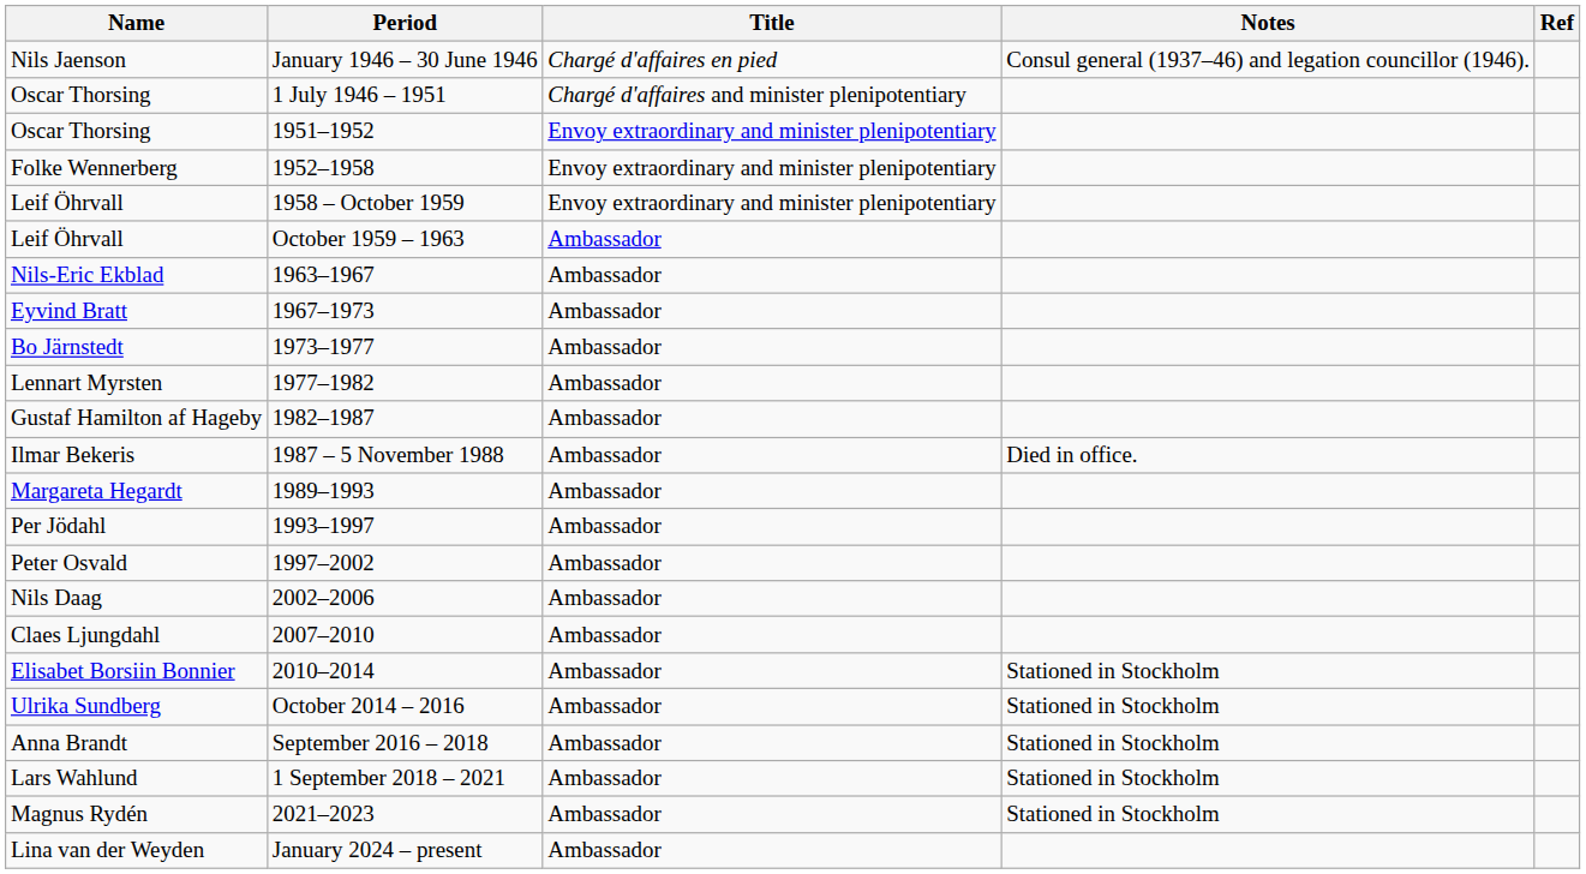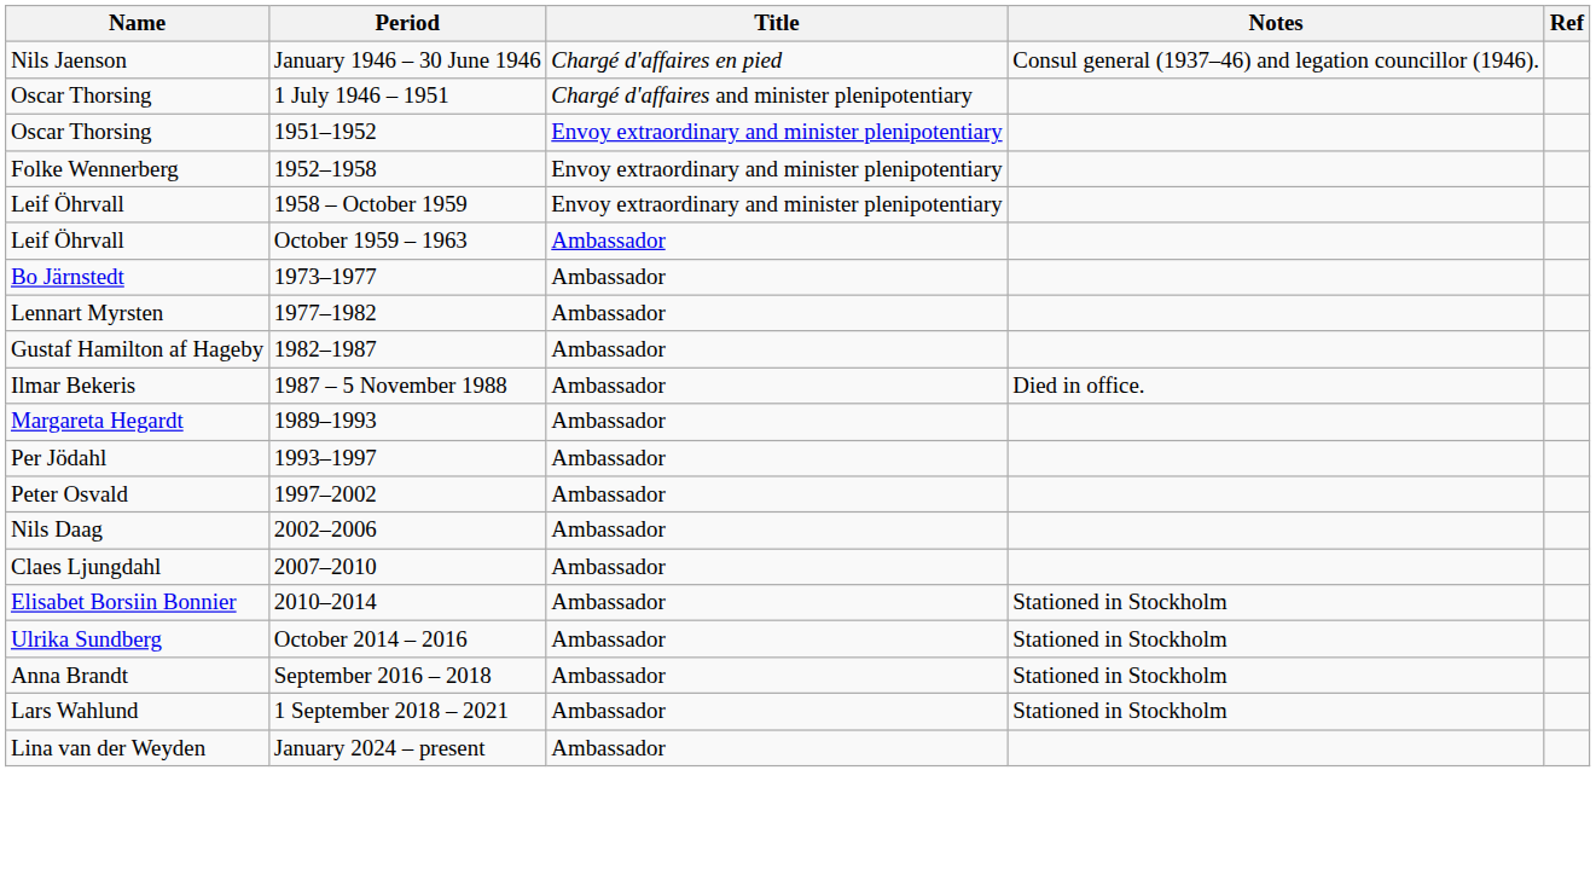 <table class="wikitable">
 <tr>
 <th>Name</th>
 <th>Period</th>
 <th>Title</th>
 <th>Notes</th>
 <th>Ref</th>
 </tr>
 <tr>
 <td>Nils Jaenson</td>
 <td>January 1946 – 30 June 1946</td>
 <td><em>Chargé d'affaires en pied</em></td>
 <td>Consul general (1937–46) and legation councillor (1946).</td>
 <td></td>
 </tr>
 <tr>
 <td>Oscar Thorsing</td>
 <td>1 July 1946 – 1951</td>
 <td><em>Chargé d'affaires</em> and minister plenipotentiary</td>
 <td></td>
 <td></td>
 </tr>
 <tr>
 <td>Oscar Thorsing</td>
 <td>1951–1952</td>
 <td><a href='#'>Envoy extraordinary and minister plenipotentiary</a></td>
 <td></td>
 <td></td>
 </tr>
 <tr>
 <td>Folke Wennerberg</td>
 <td>1952–1958</td>
 <td>Envoy extraordinary and minister plenipotentiary</td>
 <td></td>
 <td></td>
 </tr>
 <tr>
 <td>Leif Öhrvall</td>
 <td>1958 – October 1959</td>
 <td>Envoy extraordinary and minister plenipotentiary</td>
 <td></td>
 <td></td>
 </tr>
 <tr>
 <td>Leif Öhrvall</td>
 <td>October 1959 – 1963</td>
 <td><a href='#'>Ambassador</a></td>
-<td></td>
-<td></td>
-</tr>
-<tr>
-<td><a href='#'>Nils-Eric Ekblad</a></td>
-<td>1963–1967</td>
-<td>Ambassador</td>
-<td></td>
-<td></td>
-</tr>
-<tr>
-<td><a href='#'>Eyvind Bratt</a></td>
-<td>1967–1973</td>
-<td>Ambassador</td>
 <td></td>
 <td></td>
 </tr>
 <tr>
 <td><a href='#'>Bo Järnstedt</a></td>
 <td>1973–1977</td>
 <td>Ambassador</td>
 <td></td>
 <td></td>
 </tr>
 <tr>
 <td>Lennart Myrsten</td>
 <td>1977–1982</td>
 <td>Ambassador</td>
 <td></td>
 <td></td>
 </tr>
 <tr>
 <td>Gustaf Hamilton af Hageby</td>
 <td>1982–1987</td>
 <td>Ambassador</td>
 <td></td>
 <td></td>
 </tr>
 <tr>
 <td>Ilmar Bekeris</td>
 <td>1987 – 5 November 1988</td>
 <td>Ambassador</td>
 <td>Died in office.</td>
 <td></td>
 </tr>
 <tr>
 <td><a href='#'>Margareta Hegardt</a></td>
 <td>1989–1993</td>
 <td>Ambassador</td>
 <td></td>
 <td></td>
 </tr>
 <tr>
 <td>Per Jödahl</td>
 <td>1993–1997</td>
 <td>Ambassador</td>
 <td></td>
 <td></td>
 </tr>
 <tr>
 <td>Peter Osvald</td>
 <td>1997–2002</td>
 <td>Ambassador</td>
 <td></td>
 <td></td>
 </tr>
 <tr>
 <td>Nils Daag</td>
 <td>2002–2006</td>
 <td>Ambassador</td>
 <td></td>
 <td></td>
 </tr>
 <tr>
 <td>Claes Ljungdahl</td>
 <td>2007–2010</td>
 <td>Ambassador</td>
 <td></td>
 <td></td>
 </tr>
 <tr>
 <td><a href='#'>Elisabet Borsiin Bonnier</a></td>
 <td>2010–2014</td>
 <td>Ambassador</td>
 <td>Stationed in Stockholm</td>
 <td></td>
 </tr>
 <tr>
 <td><a href='#'>Ulrika Sundberg</a></td>
 <td>October 2014 – 2016</td>
 <td>Ambassador</td>
 <td>Stationed in Stockholm</td>
 <td></td>
 </tr>
 <tr>
 <td>Anna Brandt</td>
 <td>September 2016 – 2018</td>
 <td>Ambassador</td>
 <td>Stationed in Stockholm</td>
 <td></td>
 </tr>
 <tr>
 <td>Lars Wahlund</td>
 <td>1 September 2018 – 2021</td>
 <td>Ambassador</td>
 <td>Stationed in Stockholm</td>
 <td></td>
 </tr>
 <tr>
-<td>Magnus Rydén</td>
-<td>2021–2023</td>
-<td>Ambassador</td>
-<td>Stationed in Stockholm</td>
-<td></td>
-</tr>
-<tr>
 <td>Lina van der Weyden</td>
 <td>January 2024 – present</td>
 <td>Ambassador</td>
 <td></td>
 <td></td>
 </tr>
 </table>
